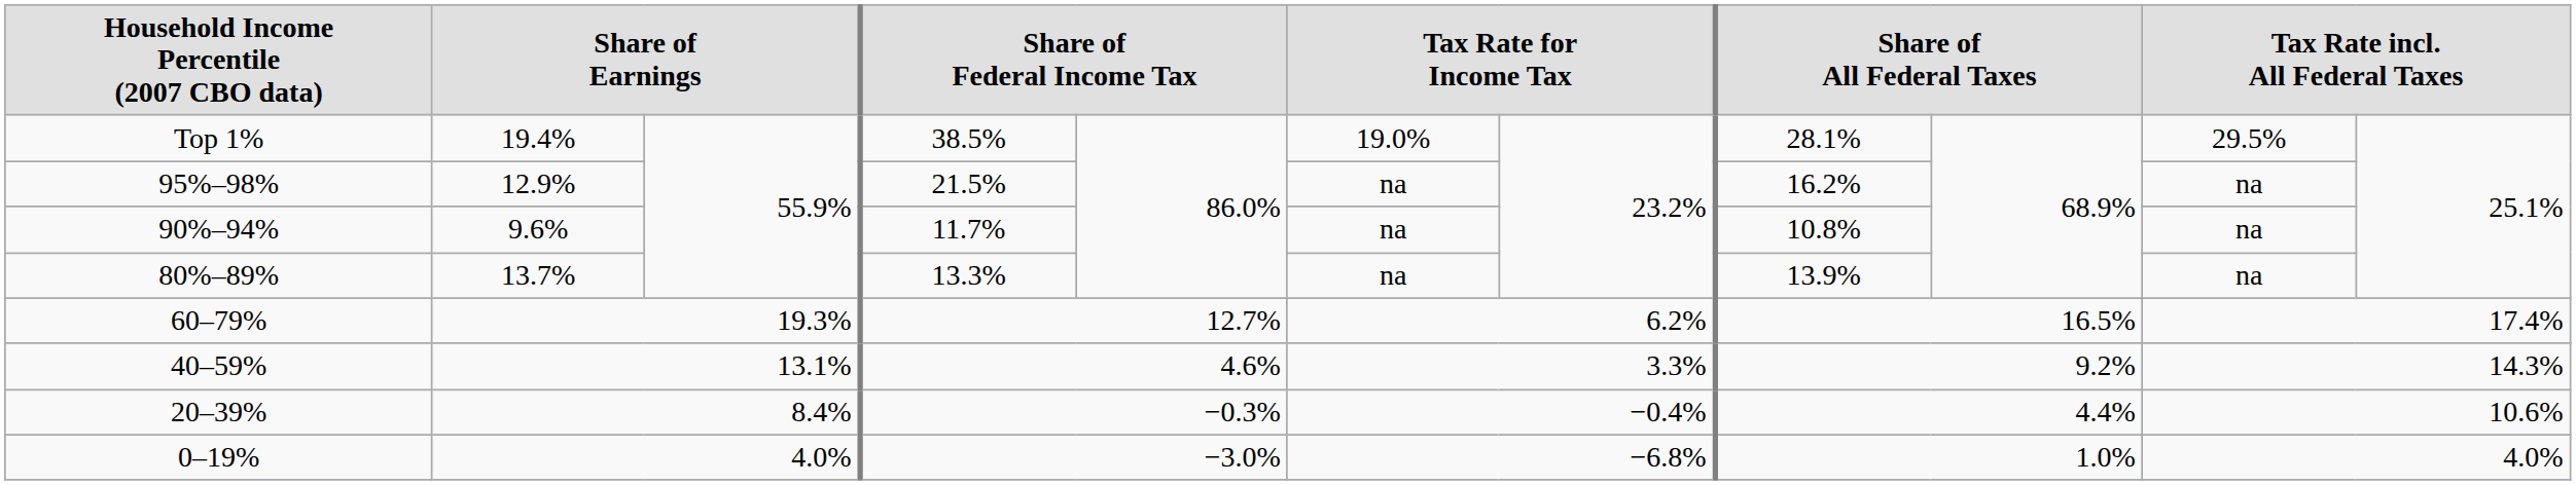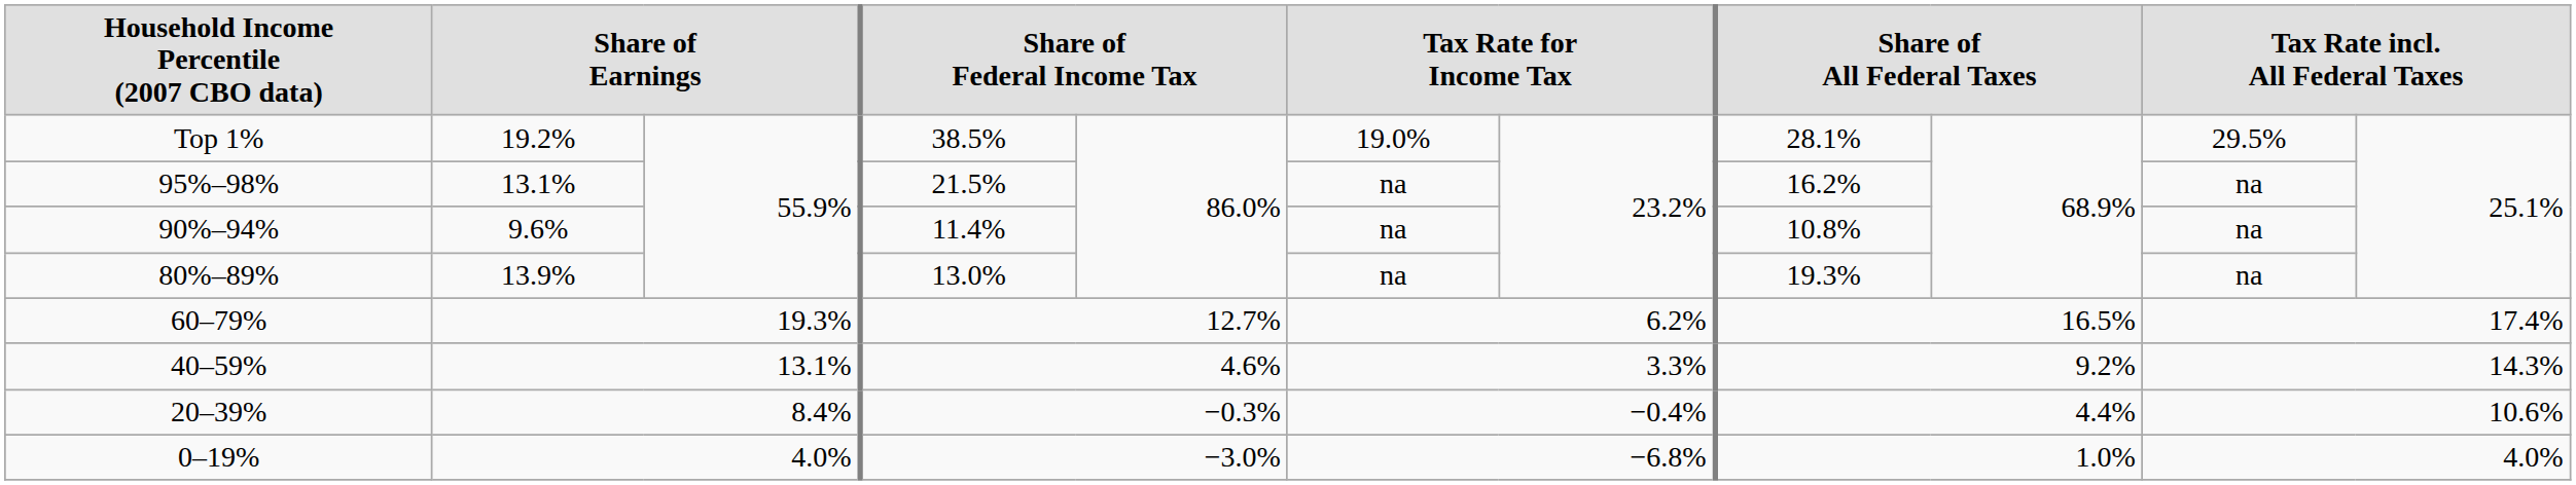 <table class=wikitable style="width:90%; text-align:center">
 <tr>
 <th style="background:#E0E0E0; width:15%">Household Income<br>Percentile<br>(2007 CBO data)</th>
 <th style="background:#E0E0E0; width:15%; border-right:3px solid grey" colspan="2">Share of<br>Earnings</th>
 <th style="background:#E0E0E0; width:15%" colspan="2">Share of<br>Federal Income Tax</th>
 <th style="background:#E0E0E0; width:15%; border-right:3px solid grey" colspan="2">Tax Rate for<br>Income Tax</th>
 <th style="background:#E0E0E0; width:15%" colspan="2">Share of<br>All Federal Taxes</th>
 <th style="background:#E0E0E0; width:15%" colspan="2">Tax Rate incl.<br>All Federal Taxes</th>
 </tr>
 <tr>
 <td>Top 1%</td>
-<td>19.4%</td>
+<td>19.2%</td>
 <td align="right" rowspan="4" style="border-right:3px solid grey">55.9%</td>
 <td>38.5%</td>
 <td align="right" rowspan="4">86.0%</td>
 <td>19.0%</td>
 <td align="right" rowspan="4" style="border-right:3px solid grey">23.2%</td>
 <td>28.1%</td>
 <td align="right" rowspan="4">68.9%</td>
 <td>29.5%</td>
 <td align="right" rowspan="4">25.1%</td>
 </tr>
 <tr>
 <td>95%–98%</td>
-<td>12.9%</td>
+<td>13.1%</td>
 <td>21.5%</td>
 <td>na</td>
 <td>16.2%</td>
 <td>na</td>
 </tr>
 <tr>
 <td>90%–94%</td>
 <td>9.6%</td>
-<td>11.7%</td>
+<td>11.4%</td>
 <td>na</td>
 <td>10.8%</td>
 <td>na</td>
 </tr>
 <tr>
 <td>80%–89%</td>
-<td>13.7%</td>
-<td>13.3%</td>
+<td>13.9%</td>
+<td>13.0%</td>
 <td>na</td>
-<td>13.9%</td>
+<td>19.3%</td>
 <td>na</td>
 </tr>
 <tr>
 <td>60–79%</td>
 <td align="right" colspan="2" style="border-right:3px solid grey">19.3%</td>
 <td align="right" colspan="2">12.7%</td>
 <td align="right" colspan="2" style="border-right:3px solid grey"> 6.2%</td>
 <td align="right" colspan="2">16.5%</td>
 <td align="right" colspan="2">17.4%</td>
 </tr>
 <tr>
 <td>40–59%</td>
 <td align="right" colspan="2" style="border-right:3px solid grey">13.1%</td>
 <td align="right" colspan="2"> 4.6%</td>
 <td align="right" colspan="2" style="border-right:3px solid grey"> 3.3%</td>
 <td align="right" colspan="2"> 9.2%</td>
 <td align="right" colspan="2">14.3%</td>
 </tr>
 <tr>
 <td>20–39%</td>
 <td align="right" colspan="2" style="border-right:3px solid grey"> 8.4%</td>
 <td align="right" colspan="2">−0.3%</td>
 <td align="right" colspan="2" style="border-right:3px solid grey">−0.4%</td>
 <td align="right" colspan="2"> 4.4%</td>
 <td align="right" colspan="2">10.6%</td>
 </tr>
 <tr>
 <td>0–19%</td>
 <td align="right" colspan="2" style="border-right:3px solid grey"> 4.0%</td>
 <td align="right" colspan="2">−3.0%</td>
 <td align="right" colspan="2" style="border-right:3px solid grey">−6.8%</td>
 <td align="right" colspan="2"> 1.0%</td>
 <td align="right" colspan="2">4.0%</td>
 </tr>
 </table>
